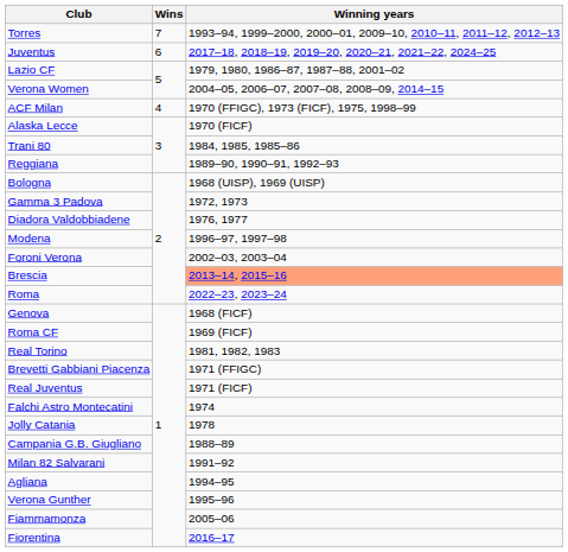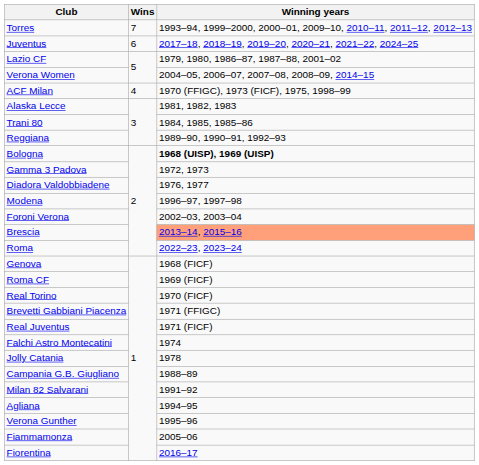 <table class="wikitable">
 <tr>
 <th>Club</th>
 <th>Wins</th>
 <th>Winning years</th>
 </tr>
 <tr>
 <td><a href='#'>Torres</a></td>
 <td>7</td>
 <td>1993–94, 1999–2000, 2000–01, 2009–10, <a href='#'>2010–11</a>, <a href='#'>2011–12</a>, <a href='#'>2012–13</a></td>
 </tr>
 <tr>
 <td><a href='#'>Juventus</a></td>
 <td>6</td>
 <td><a href='#'>2017–18</a>, <a href='#'>2018–19</a>, <a href='#'>2019–20</a>, <a href='#'>2020–21</a>, <a href='#'>2021–22</a>, <a href='#'>2024–25</a></td>
 </tr>
 <tr>
 <td><a href='#'>Lazio CF</a></td>
 <td rowspan="2">5</td>
 <td>1979, 1980, 1986–87, 1987–88, 2001–02</td>
 </tr>
 <tr>
 <td><a href='#'>Verona Women</a></td>
 <td>2004–05, 2006–07, 2007–08, 2008–09, <a href='#'>2014–15</a></td>
 </tr>
 <tr>
 <td><a href='#'>ACF Milan</a></td>
 <td rowspan="1">4</td>
 <td>1970 (FFIGC), 1973 (FICF), 1975, 1998–99</td>
 </tr>
 <tr>
 <td><a href='#'>Alaska Lecce</a></td>
 <td rowspan="3">3</td>
-<td>1970 (FICF)</td>
+<td>1981, 1982, 1983</td>
 </tr>
 <tr>
 <td><a href='#'>Trani 80</a></td>
 <td>1984, 1985, 1985–86</td>
 </tr>
 <tr>
 <td><a href='#'>Reggiana</a></td>
 <td>1989–90, 1990–91, 1992–93</td>
 </tr>
 <tr>
 <td><a href='#'>Bologna</a></td>
 <td rowspan="7">2</td>
-<td>1968 (UISP), 1969 (UISP)</td>
+<td><strong>1968 (UISP), 1969 (UISP)</strong></td>
 </tr>
 <tr>
 <td><a href='#'>Gamma 3 Padova</a></td>
 <td>1972, 1973</td>
 </tr>
 <tr>
 <td><a href='#'>Diadora Valdobbiadene</a></td>
 <td>1976, 1977</td>
 </tr>
 <tr>
 <td><a href='#'>Modena</a></td>
 <td>1996–97, 1997–98</td>
 </tr>
 <tr>
 <td><a href='#'>Foroni Verona</a></td>
 <td>2002–03, 2003–04</td>
 </tr>
 <tr>
 <td><a href='#'>Brescia</a></td>
 <td style="background: lightsalmon;"><a href='#'>2013–14</a>, <a href='#'>2015–16</a></td>
 </tr>
 <tr>
 <td><a href='#'>Roma</a></td>
 <td><a href='#'>2022–23</a>, <a href='#'>2023–24</a></td>
 </tr>
 <tr>
 <td><a href='#'>Genova</a></td>
 <td rowspan="13">1</td>
 <td>1968 (FICF)</td>
 </tr>
 <tr>
 <td><a href='#'>Roma CF</a></td>
 <td>1969 (FICF)</td>
 </tr>
 <tr>
 <td><a href='#'>Real Torino</a></td>
-<td>1981, 1982, 1983</td>
+<td>1970 (FICF)</td>
 </tr>
 <tr>
 <td><a href='#'>Brevetti Gabbiani Piacenza</a></td>
 <td>1971 (FFIGC)</td>
 </tr>
 <tr>
 <td><a href='#'>Real Juventus</a></td>
 <td>1971 (FICF)</td>
 </tr>
 <tr>
 <td><a href='#'>Falchi Astro Montecatini</a></td>
 <td>1974</td>
 </tr>
 <tr>
 <td><a href='#'>Jolly Catania</a></td>
 <td>1978</td>
 </tr>
 <tr>
 <td><a href='#'>Campania G.B. Giugliano</a></td>
 <td>1988–89</td>
 </tr>
 <tr>
 <td><a href='#'>Milan 82 Salvarani</a></td>
 <td>1991–92</td>
 </tr>
 <tr>
 <td><a href='#'>Agliana</a></td>
 <td>1994–95</td>
 </tr>
 <tr>
 <td><a href='#'>Verona Gunther</a></td>
 <td>1995–96</td>
 </tr>
 <tr>
 <td><a href='#'>Fiammamonza</a></td>
 <td>2005–06</td>
 </tr>
 <tr>
 <td><a href='#'>Fiorentina</a></td>
 <td><a href='#'>2016–17</a></td>
 </tr>
 </table>
